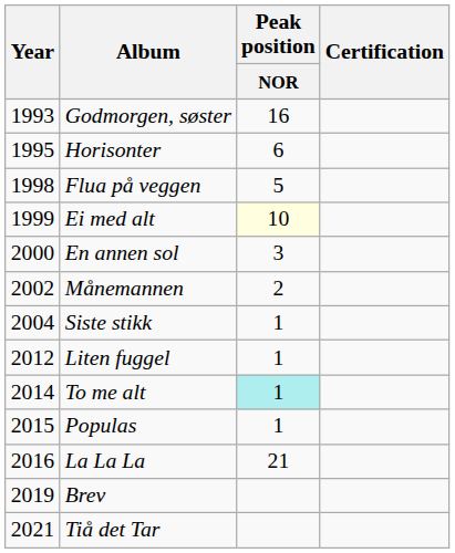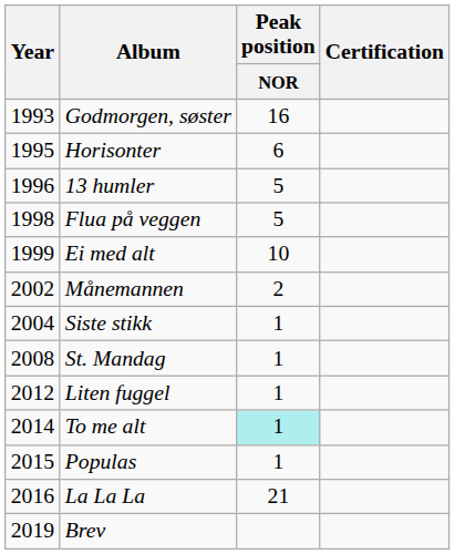 <table class="wikitable">
 <tr>
 <th width="33" rowspan="2" style="text-align:center;">Year</th>
 <th rowspan="2">Album</th>
 <th colspan="1">Peak <br>position</th>
 <th rowspan="2">Certification</th>
 </tr>
 <tr>
 <th align="center"><small>NOR<br></small></th>
 </tr>
 <tr>
 <td align="center">1993</td>
 <td><em>Godmorgen, søster</em></td>
 <td align="center">16</td>
 <td align="center"></td>
 </tr>
 <tr>
 <td align="center">1995</td>
 <td><em>Horisonter</em></td>
 <td align="center">6</td>
 <td align="center"></td>
 </tr>
 <tr>
+<td align="center">1996</td>
+<td><em>13 humler</em></td>
+<td align="center">5</td>
+<td align="center"></td>
+</tr>
+<tr>
 <td align="center">1998</td>
 <td><em>Flua på veggen</em></td>
 <td align="center">5</td>
 <td align="center"></td>
 </tr>
 <tr>
 <td align="center">1999</td>
 <td><em>Ei med alt</em></td>
-<td align="center" style="background: lightyellow;">10</td>
-<td align="center"></td>
-</tr>
-<tr>
-<td align="center">2000</td>
-<td><em>En annen sol</em></td>
-<td align="center">3</td>
+<td align="center">10</td>
 <td align="center"></td>
 </tr>
 <tr>
 <td align="center">2002</td>
 <td><em>Månemannen</em></td>
 <td align="center">2</td>
 <td align="center"></td>
 </tr>
 <tr>
 <td align="center">2004</td>
 <td><em>Siste stikk</em></td>
+<td align="center">1</td>
+<td align="center"></td>
+</tr>
+<tr>
+<td align="center">2008</td>
+<td><em>St. Mandag</em></td>
 <td align="center">1</td>
 <td align="center"></td>
 </tr>
 <tr>
 <td align="center">2012</td>
 <td><em>Liten fuggel</em></td>
 <td align="center">1</td>
 <td align="center"></td>
 </tr>
 <tr>
 <td align="center">2014</td>
 <td><em>To me alt</em></td>
 <td align="center" style="background: paleturquoise;">1</td>
 <td align="center"></td>
 </tr>
 <tr>
 <td align="center">2015</td>
 <td><em>Populas</em></td>
 <td align="center">1</td>
 <td align="center"></td>
 </tr>
 <tr>
 <td align="center">2016</td>
 <td><em>La La La</em></td>
 <td align="center">21<br></td>
 <td align="center"></td>
 </tr>
 <tr>
 <td align="center">2019</td>
 <td><em>Brev</em></td>
 <td align="center"></td>
 <td align="center"></td>
 </tr>
-<tr>
-<td align="center">2021</td>
-<td><em>Tiå det Tar</em></td>
-<td align="center"></td>
-<td align="center"></td>
-</tr>
 </table>
